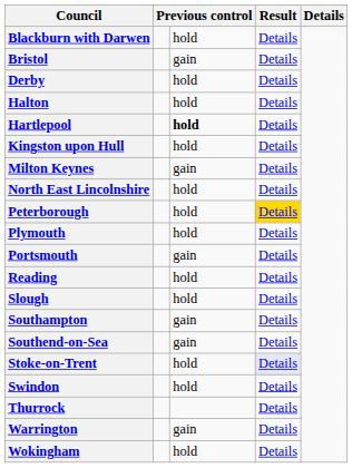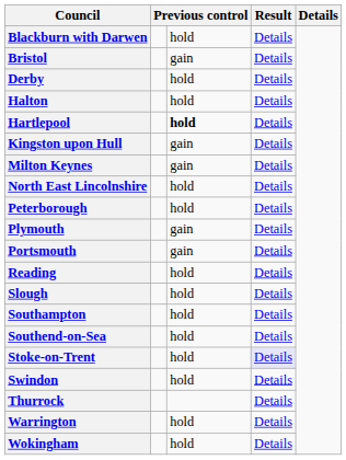 <table class="wikitable" border="1">
 <tr>
 <th scope="col">Council</th>
 <th colspan=2>Previous control</th>
 <th colspan=2>Result</th>
 <th scope="col">Details</th>
 </tr>
 <tr>
 <th scope="row" style="text-align: left;"><a href='#'>Blackburn with Darwen</a></th>
 <td></td>
 <td> hold</td>
 <td><a href='#'>Details</a></td>
 </tr>
 <tr>
 <th scope="row" style="text-align: left;"><a href='#'>Bristol</a></th>
 <td></td>
 <td> gain</td>
 <td><a href='#'>Details</a></td>
 </tr>
 <tr>
 <th scope="row" style="text-align: left;"><a href='#'>Derby</a></th>
 <td></td>
 <td> hold</td>
 <td><a href='#'>Details</a></td>
 </tr>
 <tr>
 <th scope="row" style="text-align: left;"><a href='#'>Halton</a></th>
 <td></td>
 <td> hold</td>
 <td><a href='#'>Details</a></td>
 </tr>
 <tr>
 <th scope="row" style="text-align: left;"><a href='#'>Hartlepool</a></th>
 <td></td>
 <td><strong> hold</strong></td>
 <td><a href='#'>Details</a></td>
 </tr>
 <tr>
 <th scope="row" style="text-align: left;"><a href='#'>Kingston upon Hull</a></th>
 <td></td>
-<td> hold</td>
+<td> gain</td>
 <td><a href='#'>Details</a></td>
 </tr>
 <tr>
 <th scope="row" style="text-align: left;"><a href='#'>Milton Keynes</a></th>
 <td></td>
 <td> gain</td>
 <td><a href='#'>Details</a></td>
 </tr>
 <tr>
 <th scope="row" style="text-align: left;"><a href='#'>North East Lincolnshire</a></th>
 <td></td>
 <td> hold</td>
 <td><a href='#'>Details</a></td>
 </tr>
 <tr>
 <th scope="row" style="text-align: left;"><a href='#'>Peterborough</a></th>
 <td></td>
 <td> hold</td>
-<td style="background: gold;"><a href='#'>Details</a></td>
+<td><a href='#'>Details</a></td>
 </tr>
 <tr>
 <th scope="row" style="text-align: left;"><a href='#'>Plymouth</a></th>
 <td></td>
-<td> hold</td>
+<td> gain</td>
 <td><a href='#'>Details</a></td>
 </tr>
 <tr>
 <th scope="row" style="text-align: left;"><a href='#'>Portsmouth</a></th>
 <td></td>
 <td> gain</td>
 <td><a href='#'>Details</a></td>
 </tr>
 <tr>
 <th scope="row" style="text-align: left;"><a href='#'>Reading</a></th>
 <td></td>
 <td> hold</td>
 <td><a href='#'>Details</a></td>
 </tr>
 <tr>
 <th scope="row" style="text-align: left;"><a href='#'>Slough</a></th>
 <td></td>
 <td> hold</td>
 <td><a href='#'>Details</a></td>
 </tr>
 <tr>
 <th scope="row" style="text-align: left;"><a href='#'>Southampton</a></th>
 <td></td>
-<td> gain</td>
+<td> hold</td>
 <td><a href='#'>Details</a></td>
 </tr>
 <tr>
 <th scope="row" style="text-align: left;"><a href='#'>Southend-on-Sea</a></th>
 <td></td>
-<td> gain</td>
+<td> hold</td>
 <td><a href='#'>Details</a></td>
 </tr>
 <tr>
 <th scope="row" style="text-align: left;"><a href='#'>Stoke-on-Trent</a></th>
 <td></td>
 <td> hold</td>
 <td style="background: lavender;"><a href='#'>Details</a></td>
 </tr>
 <tr>
 <th scope="row" style="text-align: left;"><a href='#'>Swindon</a></th>
 <td></td>
 <td> hold</td>
 <td><a href='#'>Details</a></td>
 </tr>
 <tr>
 <th scope="row" style="text-align: left;"><a href='#'>Thurrock</a></th>
 <td></td>
 <td></td>
 <td><a href='#'>Details</a></td>
 </tr>
 <tr>
 <th scope="row" style="text-align: left;"><a href='#'>Warrington</a></th>
 <td></td>
-<td> gain</td>
+<td> hold</td>
 <td><a href='#'>Details</a></td>
 </tr>
 <tr>
 <th scope="row" style="text-align: left;"><a href='#'>Wokingham</a></th>
 <td></td>
 <td> hold</td>
 <td><a href='#'>Details</a></td>
 </tr>
 </table>
